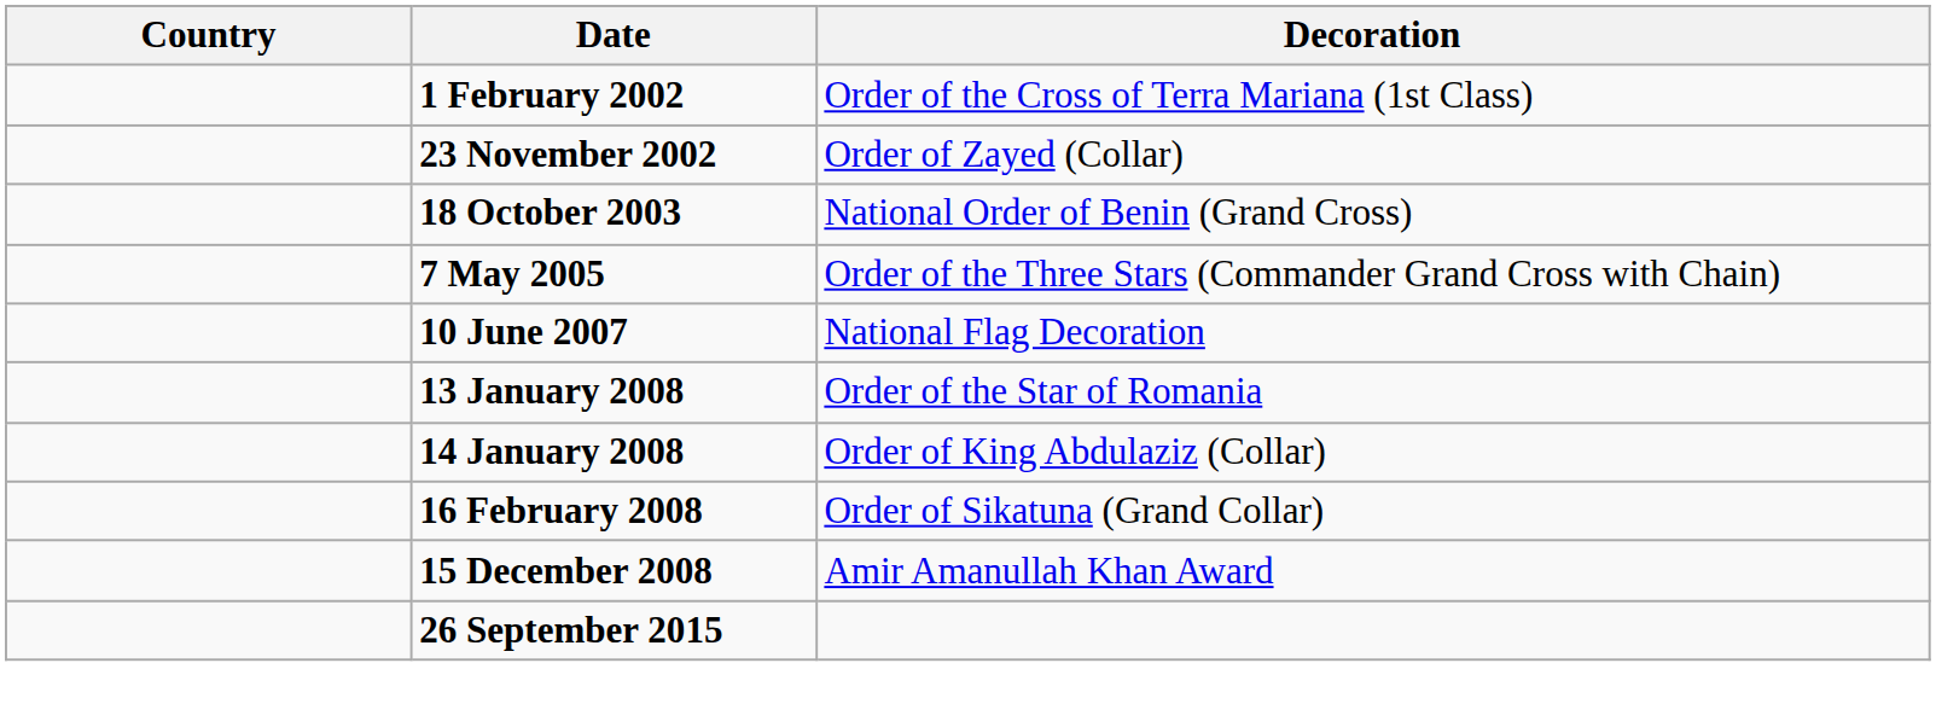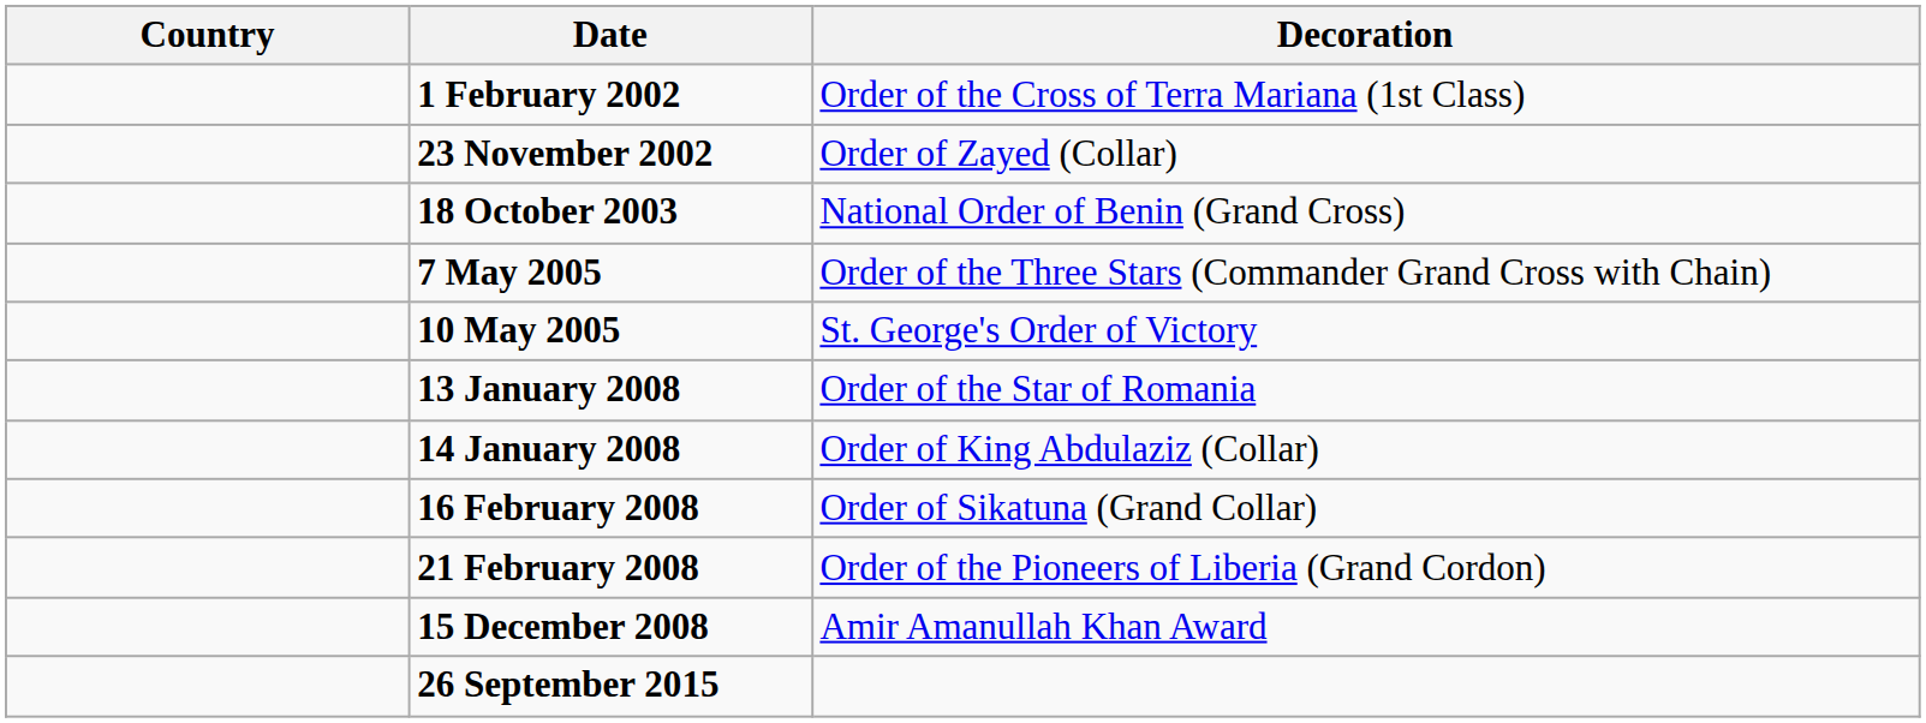 <table class="wikitable" style="width:65%;">
 <tr>
 <th style="width:20%;">Country</th>
 <th style="width:20%;">Date</th>
 <th style="width:55%;">Decoration</th>
 </tr>
 <tr>
 <td></td>
 <td><strong>1 February 2002</strong></td>
 <td><a href='#'>Order of the Cross of Terra Mariana</a> (1st Class) </td>
 </tr>
 <tr>
 <td></td>
 <td><strong>23 November 2002</strong></td>
 <td><a href='#'>Order of Zayed</a> (Collar) </td>
 </tr>
 <tr>
 <td></td>
 <td><strong>18 October 2003</strong></td>
 <td><a href='#'>National Order of Benin</a> (Grand Cross) </td>
 </tr>
 <tr>
 <td></td>
 <td><strong>7 May 2005</strong></td>
 <td><a href='#'>Order of the Three Stars</a> (Commander Grand Cross with Chain) </td>
 </tr>
 <tr>
 <td></td>
-<td><strong>10 June 2007</strong></td>
-<td><a href='#'>National Flag Decoration</a></td>
+<td><strong>10 May 2005</strong></td>
+<td><a href='#'>St. George's Order of Victory</a></td>
 </tr>
 <tr>
 <td></td>
 <td><strong>13 January 2008</strong></td>
 <td><a href='#'>Order of the Star of Romania</a></td>
 </tr>
 <tr>
 <td></td>
 <td><strong>14 January 2008</strong></td>
 <td><a href='#'>Order of King Abdulaziz</a> (Collar) </td>
 </tr>
 <tr>
 <td></td>
 <td><strong>16 February 2008</strong></td>
 <td><a href='#'>Order of Sikatuna</a> (Grand Collar)  </td>
 </tr>
 <tr>
 <td></td>
+<td><strong>21 February 2008</strong></td>
+<td><a href='#'>Order of the Pioneers of Liberia</a> (Grand Cordon) </td>
+</tr>
+<tr>
+<td></td>
 <td><strong>15 December 2008</strong></td>
 <td><a href='#'>Amir Amanullah Khan Award</a></td>
 </tr>
 <tr>
 <td></td>
 <td><strong>26 September 2015</strong></td>
 <td></td>
 </tr>
 </table>
